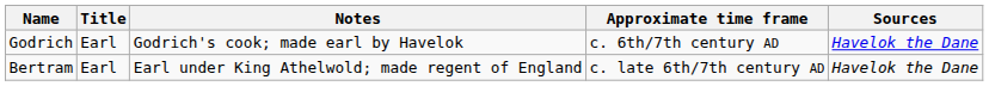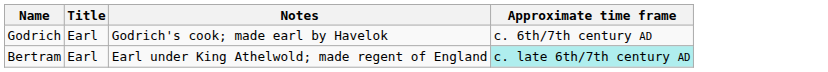 <table class="wikitable">
 <tr>
 <th>Name</th>
 <th>Title</th>
 <th>Notes</th>
 <th>Approximate time frame</th>
-<th>Sources</th>
 </tr>
 <tr>
 <td>Godrich</td>
 <td>Earl</td>
 <td>Godrich's cook; made earl by Havelok</td>
 <td>c. 6th/7th century <small>AD</small></td>
-<td><em><a href='#'>Havelok the Dane</a></em></td>
 </tr>
 <tr>
 <td>Bertram</td>
 <td>Earl</td>
 <td>Earl under King Athelwold; made regent of England</td>
-<td>c. late 6th/7th century <small>AD</small></td>
-<td><em>Havelok the Dane</em></td>
+<td style="background: paleturquoise;">c. late 6th/7th century <small>AD</small></td>
 </tr>
 </table>
